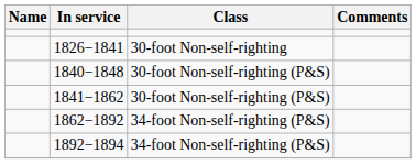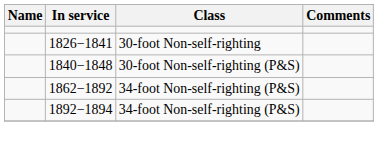 <table class="wikitable">
 <tr>
 <th>Name</th>
 <th>In service</th>
 <th>Class</th>
 <th>Comments</th>
 </tr>
 <tr>
 <td></td>
 <td></td>
 <td></td>
 <td></td>
 </tr>
 <tr>
 <td></td>
 <td>1826−1841</td>
 <td>30-foot Non-self-righting</td>
 <td></td>
 </tr>
 <tr>
 <td><br></td>
 <td>1840−1848</td>
 <td>30-foot Non-self-righting (P&S)</td>
 <td><br></td>
 </tr>
 <tr>
 <td></td>
-<td>1841−1862</td>
-<td>30-foot Non-self-righting (P&S)</td>
-<td></td>
-</tr>
-<tr>
-<td></td>
 <td>1862−1892</td>
 <td>34-foot Non-self-righting (P&S)</td>
 <td></td>
 </tr>
 <tr>
 <td></td>
 <td>1892−1894</td>
 <td>34-foot Non-self-righting (P&S)</td>
 <td><br></td>
 </tr>
 <tr>
 </tr>
 </table>
